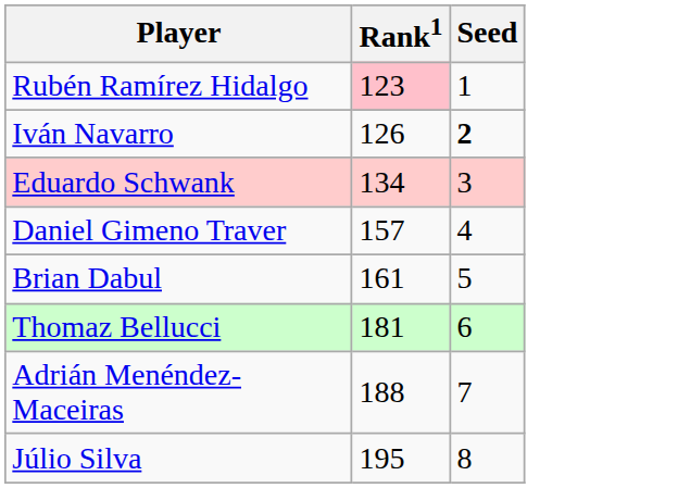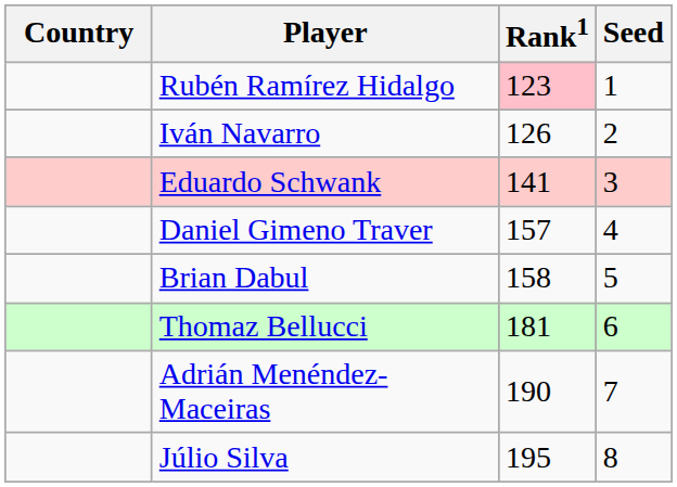 <table class="sortable wikitable">
 <tr>
+<th width="70">Country</th>
 <th width="175">Player</th>
 <th>Rank<sup>1</sup></th>
 <th>Seed</th>
 </tr>
 <tr>
+<td></td>
 <td><a href='#'>Rubén Ramírez Hidalgo</a></td>
 <td style="background: pink;">123</td>
 <td>1</td>
 </tr>
 <tr>
+<td></td>
 <td><a href='#'>Iván Navarro</a></td>
 <td>126</td>
-<td><strong>2</strong></td>
+<td>2</td>
 </tr>
 <tr style="background:#fcc;">
+<td></td>
 <td><a href='#'>Eduardo Schwank</a></td>
-<td>134</td>
+<td>141</td>
 <td>3</td>
 </tr>
 <tr>
+<td></td>
 <td><a href='#'>Daniel Gimeno Traver</a></td>
 <td>157</td>
 <td>4</td>
 </tr>
 <tr>
+<td></td>
 <td><a href='#'>Brian Dabul</a></td>
-<td>161</td>
+<td>158</td>
 <td>5</td>
 </tr>
 <tr style="background:#cfc;">
+<td></td>
 <td><a href='#'>Thomaz Bellucci</a></td>
 <td>181</td>
 <td>6</td>
 </tr>
 <tr>
+<td></td>
 <td><a href='#'>Adrián Menéndez-Maceiras</a></td>
-<td>188</td>
+<td>190</td>
 <td>7</td>
 </tr>
 <tr>
+<td></td>
 <td><a href='#'>Júlio Silva</a></td>
 <td>195</td>
 <td>8</td>
 </tr>
 </table>
